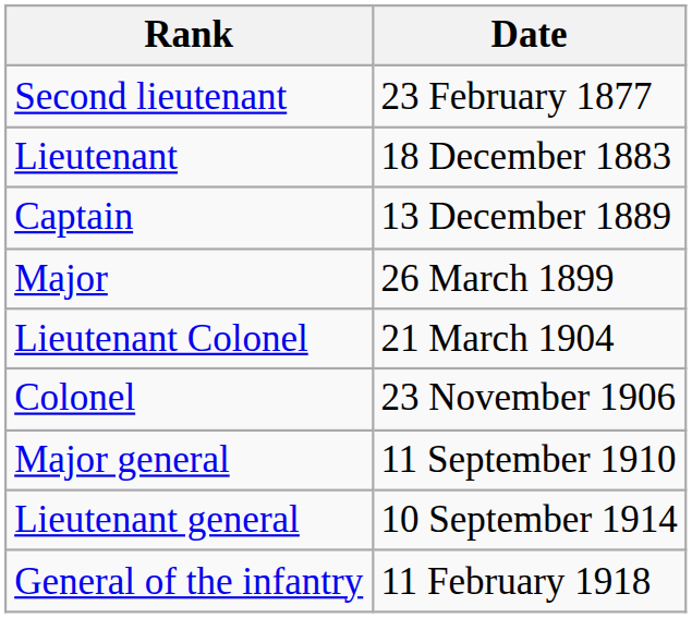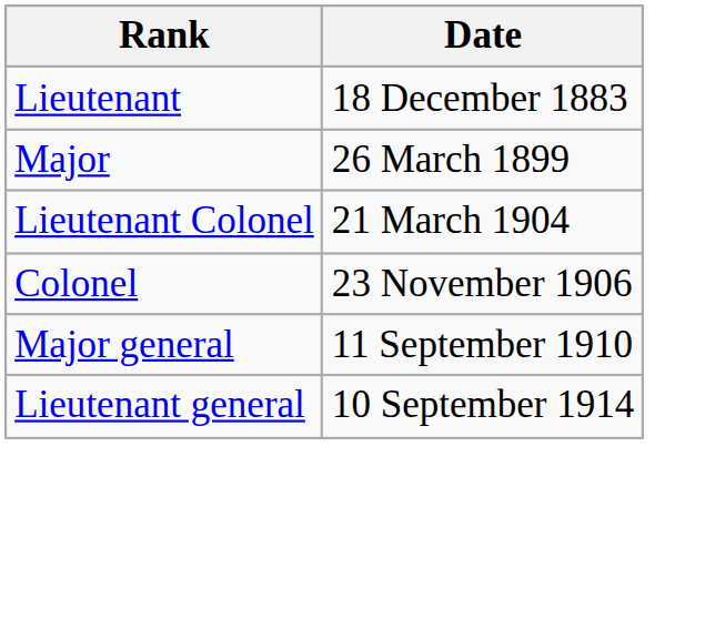 <table class="wikitable">
 <tr>
 <th>Rank</th>
 <th>Date</th>
 </tr>
 <tr>
-<td><a href='#'>Second lieutenant</a></td>
-<td>23 February 1877</td>
-</tr>
-<tr>
 <td><a href='#'>Lieutenant</a></td>
 <td>18 December 1883</td>
-</tr>
-<tr>
-<td><a href='#'>Captain</a></td>
-<td>13 December 1889</td>
 </tr>
 <tr>
 <td><a href='#'>Major</a></td>
 <td>26 March 1899</td>
 </tr>
 <tr>
 <td><a href='#'>Lieutenant Colonel</a></td>
 <td>21 March 1904</td>
 </tr>
 <tr>
 <td><a href='#'>Colonel</a></td>
 <td>23 November 1906</td>
 </tr>
 <tr>
 <td><a href='#'>Major general</a></td>
 <td>11 September 1910</td>
 </tr>
 <tr>
 <td><a href='#'>Lieutenant general</a></td>
 <td>10 September 1914</td>
 </tr>
-<tr>
-<td><a href='#'>General of the infantry</a></td>
-<td>11 February 1918</td>
-</tr>
 </table>
